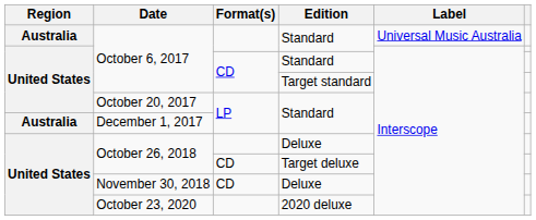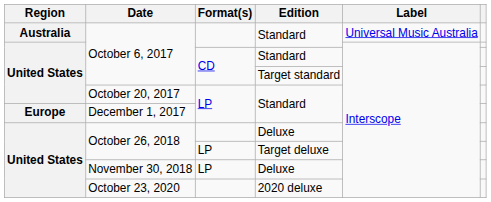 <table class="wikitable plainrowheaders">
 <tr>
 <th scope="col">Region</th>
 <th scope="col">Date</th>
 <th scope="col">Format(s)</th>
 <th scope="col">Edition</th>
 <th scope="col">Label</th>
 <th scope="col"></th>
 </tr>
 <tr>
 <th scope="row">Australia</th>
 <td rowspan="4">October 6, 2017</td>
 <td rowspan="2"></td>
 <td rowspan="2">Standard</td>
 <td><a href='#'>Universal Music Australia</a></td>
 <td style="text-align:center;"></td>
 </tr>
 <tr>
 <th scope="row" rowspan="4">United States</th>
 <td rowspan="9"><a href='#'>Interscope</a></td>
 <td style="text-align:center;"></td>
 </tr>
 <tr>
 <td rowspan="2"><a href='#'>CD</a></td>
 <td>Standard</td>
 <td style="text-align:center;"></td>
 </tr>
 <tr>
 <td>Target standard</td>
 <td style="text-align:center;"></td>
 </tr>
 <tr>
 <td>October 20, 2017</td>
 <td rowspan="2"><a href='#'>LP</a></td>
 <td rowspan="2">Standard</td>
 <td style="text-align:center;"></td>
 </tr>
 <tr>
-<th scope="row">Australia</th>
+<th scope="row">Europe</th>
 <td>December 1, 2017</td>
 <td style="text-align:center;"></td>
 </tr>
 <tr>
 <th scope="row" rowspan="4">United States</th>
 <td rowspan="2">October 26, 2018</td>
 <td></td>
 <td>Deluxe</td>
 <td style="text-align:center;"></td>
 </tr>
 <tr>
-<td>CD</td>
+<td>LP</td>
 <td>Target deluxe</td>
 <td style="text-align:center;"></td>
 </tr>
 <tr>
 <td>November 30, 2018</td>
-<td>CD</td>
+<td>LP</td>
 <td>Deluxe</td>
 <td style="text-align:center;"></td>
 </tr>
 <tr>
 <td>October 23, 2020</td>
 <td></td>
 <td>2020 deluxe</td>
 <td style="text-align:center;"></td>
 </tr>
 </table>
